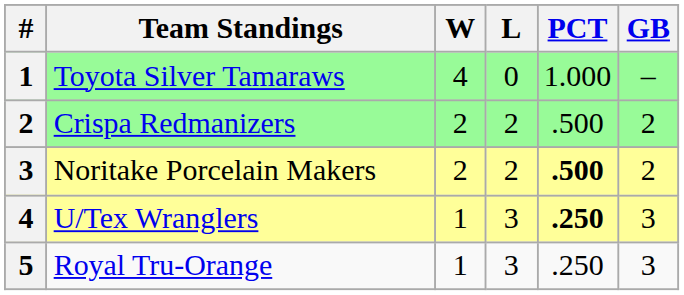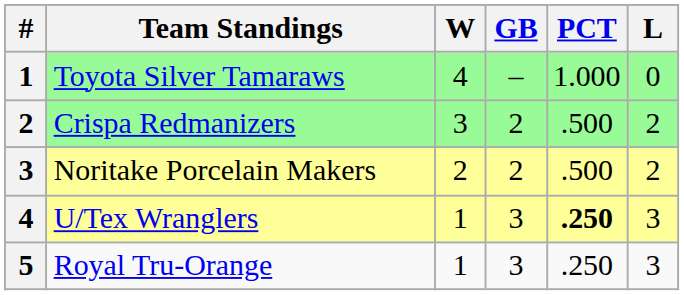 <table class="wikitable" style="text-align:center;">
 <tr>
 <th width=15>#</th>
 <th width=200>Team Standings</th>
 <th width=20>W</th>
+<th width=25><a href='#'>GB</a></th>
+<th width=35><a href='#'>PCT</a></th>
 <th width=20>L</th>
-<th width=35><a href='#'>PCT</a></th>
-<th width=25><a href='#'>GB</a></th>
 </tr>
 <tr align=center bgcolor="#98fb98">
 <th>1</th>
 <td align=left><a href='#'>Toyota Silver Tamaraws</a></td>
 <td>4</td>
+<td>–</td>
+<td>1.000</td>
 <td>0</td>
-<td>1.000</td>
-<td>–</td>
 </tr>
 <tr align=center bgcolor="#98fb98">
 <th>2</th>
 <td align=left><a href='#'>Crispa Redmanizers</a></td>
-<td>2</td>
+<td>3</td>
 <td>2</td>
 <td>.500</td>
 <td>2</td>
 </tr>
 <tr align=center bgcolor="#FFFF99">
 <th>3</th>
 <td align=left>Noritake Porcelain Makers</td>
 <td>2</td>
 <td>2</td>
-<td><strong>.500</strong></td>
+<td>.500</td>
 <td>2</td>
 </tr>
 <tr align=center bgcolor="#FFFF99">
 <th>4</th>
 <td align=left><a href='#'>U/Tex Wranglers</a></td>
 <td>1</td>
 <td>3</td>
 <td><strong>.250</strong></td>
 <td>3</td>
 </tr>
 <tr align=center bgcolor=>
 <th>5</th>
 <td align=left><a href='#'>Royal Tru-Orange</a></td>
 <td>1</td>
 <td>3</td>
 <td>.250</td>
 <td>3</td>
 </tr>
 </table>
